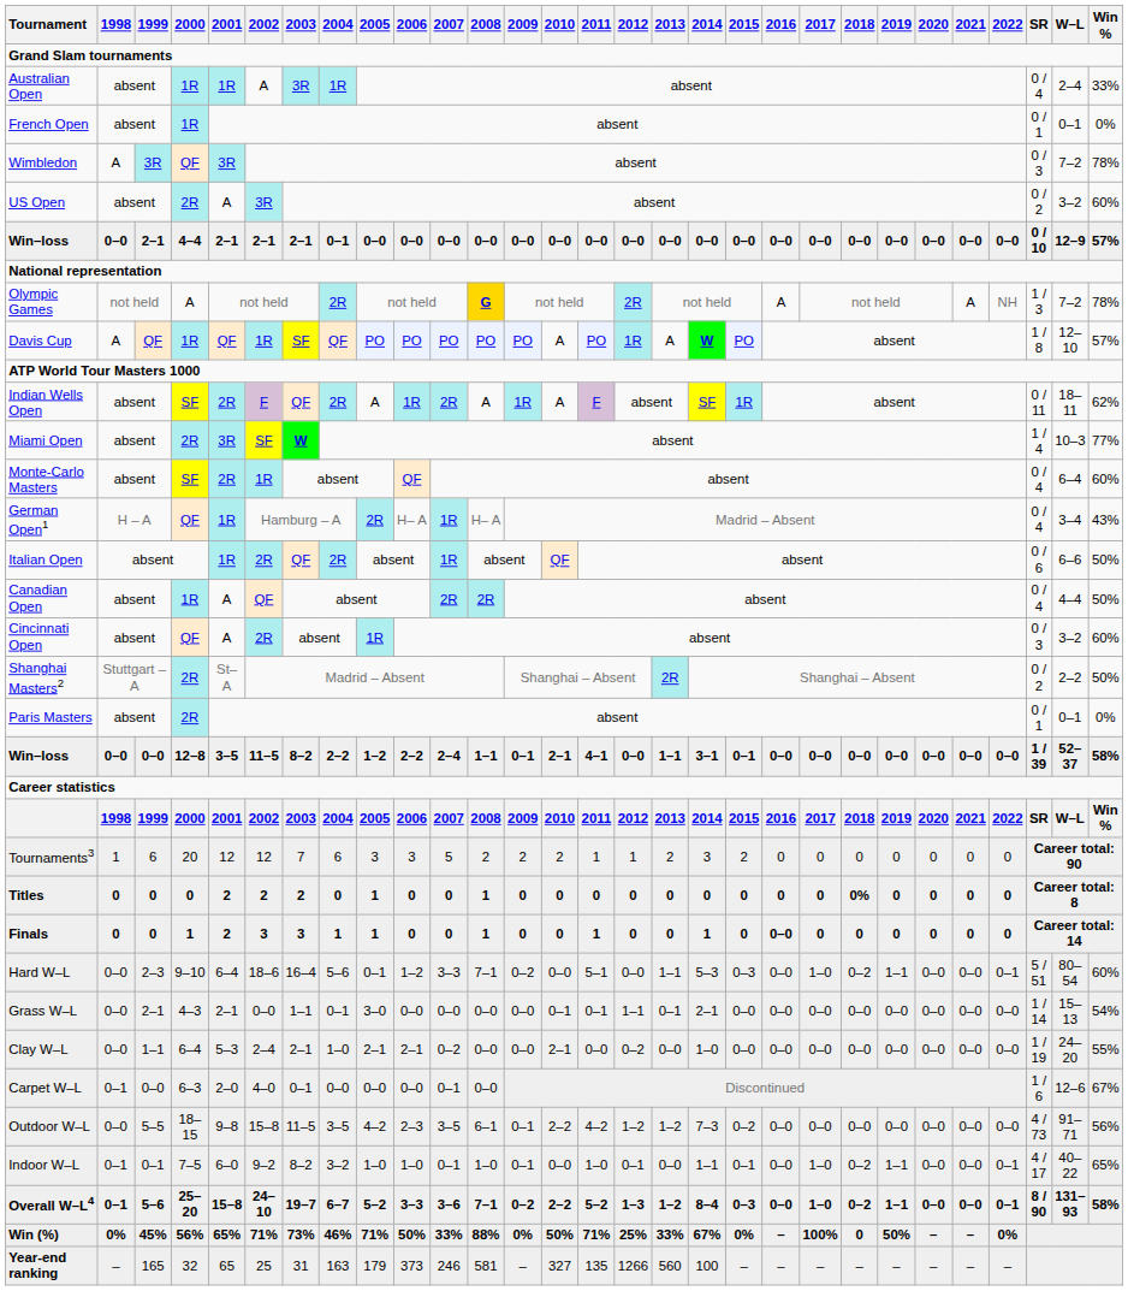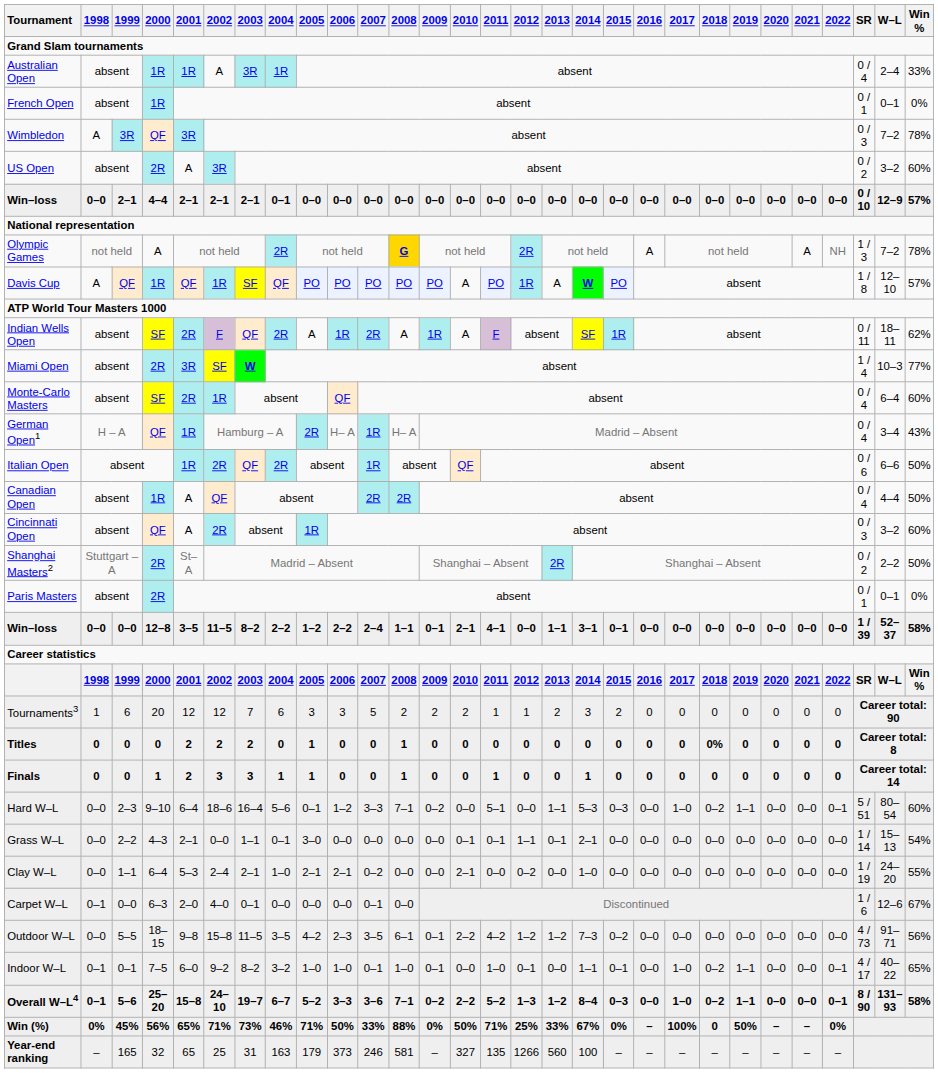 <table class="wikitable nowrap" style=text-align:center;font-size:80%>
 <tr>
 <th style="text-align:left;">Tournament</th>
 <th width=35><a href='#'>1998</a></th>
 <th width=35><a href='#'>1999</a></th>
 <th width=35><a href='#'>2000</a></th>
 <th width=35><a href='#'>2001</a></th>
 <th width=35><a href='#'>2002</a></th>
 <th width=35><a href='#'>2003</a></th>
 <th width=35><a href='#'>2004</a></th>
 <th width=35><a href='#'>2005</a></th>
 <th width=35><a href='#'>2006</a></th>
 <th width=35><a href='#'>2007</a></th>
 <th width=35><a href='#'>2008</a></th>
 <th width=35><a href='#'>2009</a></th>
 <th width=35><a href='#'>2010</a></th>
 <th width=35><a href='#'>2011</a></th>
 <th width=35><a href='#'>2012</a></th>
 <th width=35><a href='#'>2013</a></th>
 <th width=35><a href='#'>2014</a></th>
 <th width=35><a href='#'>2015</a></th>
 <th width=35><a href='#'>2016</a></th>
 <th width=35><a href='#'>2017</a></th>
 <th width=35><a href='#'>2018</a></th>
 <th width=35><a href='#'>2019</a></th>
 <th width=35><a href='#'>2020</a></th>
 <th width=35><a href='#'>2021</a></th>
 <th width=35><a href='#'>2022</a></th>
 <th width=35>SR</th>
 <th width=30>W–L</th>
 <th width=30>Win %</th>
 </tr>
 <tr>
 <td colspan="29" style="text-align:left;"><strong>Grand Slam tournaments</strong></td>
 </tr>
 <tr>
 <td align=left><a href='#'>Australian Open</a></td>
 <td colspan=2>absent</td>
 <td bgcolor=afeeee><a href='#'>1R</a></td>
 <td bgcolor=afeeee><a href='#'>1R</a></td>
 <td>A</td>
 <td bgcolor=afeeee><a href='#'>3R</a></td>
 <td bgcolor=afeeee><a href='#'>1R</a></td>
 <td colspan=18>absent</td>
 <td>0 / 4</td>
 <td>2–4</td>
 <td>33%</td>
 </tr>
 <tr>
 <td align=left><a href='#'>French Open</a></td>
 <td colspan=2>absent</td>
 <td bgcolor=afeeee><a href='#'>1R</a></td>
 <td colspan=22>absent</td>
 <td>0 / 1</td>
 <td>0–1</td>
 <td>0%</td>
 </tr>
 <tr>
 <td align=left><a href='#'>Wimbledon</a></td>
 <td>A</td>
 <td bgcolor=afeeee><a href='#'>3R</a></td>
 <td style="background:blanchedalmond;"><a href='#'>QF</a></td>
 <td bgcolor=afeeee><a href='#'>3R</a></td>
 <td colspan=21>absent</td>
 <td>0 / 3</td>
 <td>7–2</td>
 <td>78%</td>
 </tr>
 <tr>
 <td align=left><a href='#'>US Open</a></td>
 <td colspan=2>absent</td>
 <td bgcolor=afeeee><a href='#'>2R</a></td>
 <td>A</td>
 <td bgcolor=afeeee><a href='#'>3R</a></td>
 <td colspan=20>absent</td>
 <td>0 / 2</td>
 <td>3–2</td>
 <td>60%</td>
 </tr>
 <tr style="font-weight:bold; background:#efefef;">
 <td style=text-align:left>Win–loss</td>
 <td>0–0</td>
 <td>2–1</td>
 <td>4–4</td>
 <td>2–1</td>
 <td>2–1</td>
 <td>2–1</td>
 <td>0–1</td>
 <td>0–0</td>
 <td>0–0</td>
 <td>0–0</td>
 <td>0–0</td>
 <td>0–0</td>
 <td>0–0</td>
 <td>0–0</td>
 <td>0–0</td>
 <td>0–0</td>
 <td>0–0</td>
 <td>0–0</td>
 <td>0–0</td>
 <td>0–0</td>
 <td>0–0</td>
 <td>0–0</td>
 <td>0–0</td>
 <td>0–0</td>
 <td>0–0</td>
 <td>0 / 10</td>
 <td>12–9</td>
 <td>57%</td>
 </tr>
 <tr>
 <td colspan="29" style="text-align:left;"><strong>National representation</strong></td>
 </tr>
 <tr>
 <td align=left><a href='#'>Olympic Games</a></td>
 <td colspan=2 style=color:#767676>not held</td>
 <td>A</td>
 <td colspan=3 style=color:#767676>not held</td>
 <td bgcolor=afeeee><a href='#'>2R</a></td>
 <td colspan=3 style=color:#767676>not held</td>
 <td bgcolor=gold><a href='#'><strong>G</strong></a></td>
 <td colspan=3 style=color:#767676>not held</td>
 <td bgcolor=afeeee><a href='#'>2R</a></td>
 <td colspan=3 style=color:#767676>not held</td>
 <td>A</td>
 <td colspan=4 style=color:#767676>not held</td>
 <td>A</td>
 <td style=color:#767676>NH</td>
 <td>1 / 3</td>
 <td>7–2</td>
 <td>78%</td>
 </tr>
 <tr>
 <td align=left><a href='#'>Davis Cup</a></td>
 <td>A</td>
 <td style="background:blanchedalmond;"><a href='#'>QF</a></td>
 <td bgcolor=afeeee><a href='#'>1R</a></td>
 <td style="background:blanchedalmond;"><a href='#'>QF</a></td>
 <td bgcolor=afeeee><a href='#'>1R</a></td>
 <td style="background:yellow;"><a href='#'>SF</a></td>
 <td style="background:blanchedalmond;"><a href='#'>QF</a></td>
 <td bgcolor=ecf2ff><a href='#'>PO</a></td>
 <td bgcolor=ecf2ff><a href='#'>PO</a></td>
 <td bgcolor=ecf2ff><a href='#'>PO</a></td>
 <td bgcolor=ecf2ff><a href='#'>PO</a></td>
 <td bgcolor=ecf2ff><a href='#'>PO</a></td>
 <td>A</td>
 <td bgcolor=ecf2ff><a href='#'>PO</a></td>
 <td bgcolor=afeeee><a href='#'>1R</a></td>
 <td>A</td>
 <td style="background:lime;"><a href='#'><strong>W</strong></a></td>
 <td bgcolor=ecf2ff><a href='#'>PO</a></td>
 <td colspan=7>absent</td>
 <td>1 / 8</td>
 <td>12–10</td>
 <td>57%</td>
 </tr>
 <tr>
 <td colspan="29" style="text-align:left;"><strong>ATP World Tour Masters 1000</strong></td>
 </tr>
 <tr>
 <td align=left><a href='#'>Indian Wells Open</a></td>
 <td colspan=2>absent</td>
 <td style="background:yellow;"><a href='#'>SF</a></td>
 <td bgcolor=afeeee><a href='#'>2R</a></td>
 <td style="background:thistle;"><a href='#'>F</a></td>
 <td bgcolor=ffebcd><a href='#'>QF</a></td>
 <td bgcolor=afeeee><a href='#'>2R</a></td>
 <td>A</td>
 <td bgcolor=afeeee><a href='#'>1R</a></td>
 <td bgcolor=afeeee><a href='#'>2R</a></td>
 <td>A</td>
 <td bgcolor=afeeee><a href='#'>1R</a></td>
 <td>A</td>
 <td style="background:thistle;"><a href='#'>F</a></td>
 <td colspan=2>absent</td>
 <td style="background:yellow;"><a href='#'>SF</a></td>
 <td bgcolor=afeeee><a href='#'>1R</a></td>
 <td colspan=7>absent</td>
 <td>0 / 11</td>
 <td>18–11</td>
 <td>62%</td>
 </tr>
 <tr>
 <td align=left><a href='#'>Miami Open</a></td>
 <td colspan=2>absent</td>
 <td bgcolor=afeeee><a href='#'>2R</a></td>
 <td bgcolor=afeeee><a href='#'>3R</a></td>
 <td style="background:yellow;"><a href='#'>SF</a></td>
 <td bgcolor=lime><a href='#'><strong>W</strong></a></td>
 <td colspan=19>absent</td>
 <td>1 / 4</td>
 <td>10–3</td>
 <td>77%</td>
 </tr>
 <tr>
 <td align=left><a href='#'>Monte-Carlo Masters</a></td>
 <td colspan=2>absent</td>
 <td style="background:yellow;"><a href='#'>SF</a></td>
 <td bgcolor=afeeee><a href='#'>2R</a></td>
 <td bgcolor=afeeee><a href='#'>1R</a></td>
 <td colspan=3>absent</td>
 <td bgcolor=ffebcd><a href='#'>QF</a></td>
 <td colspan=16>absent</td>
 <td>0 / 4</td>
 <td>6–4</td>
 <td>60%</td>
 </tr>
 <tr>
 <td align=left><a href='#'>German Open</a><sup>1</sup></td>
 <td colspan=2 style=color:#767676>H – A</td>
 <td bgcolor=ffebcd><a href='#'>QF</a></td>
 <td bgcolor=afeeee><a href='#'>1R</a></td>
 <td colspan=3 style=color:#767676>Hamburg – A</td>
 <td bgcolor=afeeee><a href='#'>2R</a></td>
 <td style=color:#767676>H– A</td>
 <td bgcolor=afeeee><a href='#'>1R</a></td>
 <td style=color:#767676>H– A</td>
 <td colspan=14 style=color:#767676>Madrid – Absent</td>
 <td>0 / 4</td>
 <td>3–4</td>
 <td>43%</td>
 </tr>
 <tr>
 <td align=left><a href='#'>Italian Open</a></td>
 <td colspan=3>absent</td>
 <td bgcolor=afeeee><a href='#'>1R</a></td>
 <td bgcolor=afeeee><a href='#'>2R</a></td>
 <td bgcolor=ffebcd><a href='#'>QF</a></td>
 <td bgcolor=afeeee><a href='#'>2R</a></td>
 <td colspan=2>absent</td>
 <td bgcolor=afeeee><a href='#'>1R</a></td>
 <td colspan=2>absent</td>
 <td bgcolor=ffebcd><a href='#'>QF</a></td>
 <td colspan=12>absent</td>
 <td>0 / 6</td>
 <td>6–6</td>
 <td>50%</td>
 </tr>
 <tr>
 <td align=left><a href='#'>Canadian Open</a></td>
 <td colspan=2>absent</td>
 <td bgcolor=afeeee><a href='#'>1R</a></td>
 <td>A</td>
 <td bgcolor=ffebcd><a href='#'>QF</a></td>
 <td colspan=4>absent</td>
 <td bgcolor=afeeee><a href='#'>2R</a></td>
 <td bgcolor=afeeee><a href='#'>2R</a></td>
 <td colspan=14>absent</td>
 <td>0 / 4</td>
 <td>4–4</td>
 <td>50%</td>
 </tr>
 <tr>
 <td align=left><a href='#'>Cincinnati Open</a></td>
 <td colspan=2>absent</td>
 <td bgcolor=ffebcd><a href='#'>QF</a></td>
 <td>A</td>
 <td bgcolor=afeeee><a href='#'>2R</a></td>
 <td colspan=2>absent</td>
 <td bgcolor=afeeee><a href='#'>1R</a></td>
 <td colspan=17>absent</td>
 <td>0 / 3</td>
 <td>3–2</td>
 <td>60%</td>
 </tr>
 <tr>
 <td align=left><a href='#'>Shanghai Masters</a><sup>2</sup></td>
 <td colspan=2 style=color:#767676>Stuttgart – A</td>
 <td bgcolor=afeeee><a href='#'>2R</a></td>
 <td style=color:#767676>St– A</td>
 <td colspan=7 style=color:#767676>Madrid – Absent</td>
 <td colspan=4 style=color:#767676>Shanghai – Absent</td>
 <td bgcolor=afeeee><a href='#'>2R</a></td>
 <td colspan=9 style=color:#767676>Shanghai – Absent</td>
 <td>0 / 2</td>
 <td>2–2</td>
 <td>50%</td>
 </tr>
 <tr>
 <td align=left><a href='#'>Paris Masters</a></td>
 <td colspan=2>absent</td>
 <td bgcolor=afeeee><a href='#'>2R</a></td>
 <td colspan=22>absent</td>
 <td>0 / 1</td>
 <td>0–1</td>
 <td>0%</td>
 </tr>
 <tr style="font-weight:bold; background:#efefef;">
 <td style=text-align:left>Win–loss</td>
 <td>0–0</td>
 <td>0–0</td>
 <td>12–8</td>
 <td>3–5</td>
 <td>11–5</td>
 <td>8–2</td>
 <td>2–2</td>
 <td>1–2</td>
 <td>2–2</td>
 <td>2–4</td>
 <td>1–1</td>
 <td>0–1</td>
 <td>2–1</td>
 <td>4–1</td>
 <td>0–0</td>
 <td>1–1</td>
 <td>3–1</td>
 <td>0–1</td>
 <td>0–0</td>
 <td>0–0</td>
 <td>0–0</td>
 <td>0–0</td>
 <td>0–0</td>
 <td>0–0</td>
 <td>0–0</td>
 <td>1 / 39</td>
 <td>52–37</td>
 <td>58%</td>
 </tr>
 <tr>
 <td colspan="29" style="text-align:left;"><strong>Career statistics</strong></td>
 </tr>
 <tr>
 <th></th>
 <th><a href='#'>1998</a></th>
 <th><a href='#'>1999</a></th>
 <th><a href='#'>2000</a></th>
 <th><a href='#'>2001</a></th>
 <th><a href='#'>2002</a></th>
 <th><a href='#'>2003</a></th>
 <th><a href='#'>2004</a></th>
 <th><a href='#'>2005</a></th>
 <th><a href='#'>2006</a></th>
 <th><a href='#'>2007</a></th>
 <th><a href='#'>2008</a></th>
 <th><a href='#'>2009</a></th>
 <th><a href='#'>2010</a></th>
 <th><a href='#'>2011</a></th>
 <th><a href='#'>2012</a></th>
 <th><a href='#'>2013</a></th>
 <th><a href='#'>2014</a></th>
 <th><a href='#'>2015</a></th>
 <th><a href='#'>2016</a></th>
 <th><a href='#'>2017</a></th>
 <th><a href='#'>2018</a></th>
 <th><a href='#'>2019</a></th>
 <th><a href='#'>2020</a></th>
 <th><a href='#'>2021</a></th>
 <th><a href='#'>2022</a></th>
 <th>SR</th>
 <th width=60>W–L</th>
 <th width=40>Win %</th>
 </tr>
 <tr style="background:#efefef;">
 <td align=left>Tournaments<sup>3</sup></td>
 <td>1</td>
 <td>6</td>
 <td>20</td>
 <td>12</td>
 <td>12</td>
 <td>7</td>
 <td>6</td>
 <td>3</td>
 <td>3</td>
 <td>5</td>
 <td>2</td>
 <td>2</td>
 <td>2</td>
 <td>1</td>
 <td>1</td>
 <td>2</td>
 <td>3</td>
 <td>2</td>
 <td>0</td>
 <td>0</td>
 <td>0</td>
 <td>0</td>
 <td>0</td>
 <td>0</td>
 <td>0</td>
 <td colspan=3><strong>Career total: 90</strong></td>
 </tr>
 <tr style="font-weight:bold; background:#efefef;">
 <td style=text-align:left>Titles</td>
 <td>0</td>
 <td>0</td>
 <td>0</td>
 <td>2</td>
 <td>2</td>
 <td>2</td>
 <td>0</td>
 <td>1</td>
 <td>0</td>
 <td>0</td>
 <td>1</td>
 <td>0</td>
 <td>0</td>
 <td>0</td>
 <td>0</td>
 <td>0</td>
 <td>0</td>
 <td>0</td>
 <td>0</td>
 <td>0</td>
 <td>0%</td>
 <td>0</td>
 <td>0</td>
 <td>0</td>
 <td>0</td>
 <td colspan=3>Career total: 8</td>
 </tr>
 <tr style="font-weight:bold; background:#efefef;">
 <td style=text-align:left>Finals</td>
 <td>0</td>
 <td>0</td>
 <td>1</td>
 <td>2</td>
 <td>3</td>
 <td>3</td>
 <td>1</td>
 <td>1</td>
 <td>0</td>
 <td>0</td>
 <td>1</td>
 <td>0</td>
 <td>0</td>
 <td>1</td>
 <td>0</td>
 <td>0</td>
 <td>1</td>
 <td>0</td>
-<td>0–0</td>
+<td>0</td>
 <td>0</td>
 <td>0</td>
 <td>0</td>
 <td>0</td>
 <td>0</td>
 <td>0</td>
 <td colspan=3>Career total: 14</td>
 </tr>
 <tr style="background:#efefef;">
 <td align=left>Hard W–L</td>
 <td>0–0</td>
 <td>2–3</td>
 <td>9–10</td>
 <td>6–4</td>
 <td>18–6</td>
 <td>16–4</td>
 <td>5–6</td>
 <td>0–1</td>
 <td>1–2</td>
 <td>3–3</td>
 <td>7–1</td>
 <td>0–2</td>
 <td>0–0</td>
 <td>5–1</td>
 <td>0–0</td>
 <td>1–1</td>
 <td>5–3</td>
 <td>0–3</td>
 <td>0–0</td>
 <td>1–0</td>
 <td>0–2</td>
 <td>1–1</td>
 <td>0–0</td>
 <td>0–0</td>
 <td>0–1</td>
 <td>5 / 51</td>
 <td>80–54</td>
 <td>60%</td>
 </tr>
 <tr style="background:#efefef;">
 <td align=left>Grass W–L</td>
 <td>0–0</td>
-<td>2–1</td>
+<td>2–2</td>
 <td>4–3</td>
 <td>2–1</td>
 <td>0–0</td>
 <td>1–1</td>
 <td>0–1</td>
 <td>3–0</td>
 <td>0–0</td>
 <td>0–0</td>
 <td>0–0</td>
 <td>0–0</td>
 <td>0–1</td>
 <td>0–1</td>
 <td>1–1</td>
 <td>0–1</td>
 <td>2–1</td>
 <td>0–0</td>
 <td>0–0</td>
 <td>0–0</td>
 <td>0–0</td>
 <td>0–0</td>
 <td>0–0</td>
 <td>0–0</td>
 <td>0–0</td>
 <td>1 / 14</td>
 <td>15–13</td>
 <td>54%</td>
 </tr>
 <tr style="background:#efefef;">
 <td align=left>Clay W–L</td>
 <td>0–0</td>
 <td>1–1</td>
 <td>6–4</td>
 <td>5–3</td>
 <td>2–4</td>
 <td>2–1</td>
 <td>1–0</td>
 <td>2–1</td>
 <td>2–1</td>
 <td>0–2</td>
 <td>0–0</td>
 <td>0–0</td>
 <td>2–1</td>
 <td>0–0</td>
 <td>0–2</td>
 <td>0–0</td>
 <td>1–0</td>
 <td>0–0</td>
 <td>0–0</td>
 <td>0–0</td>
 <td>0–0</td>
 <td>0–0</td>
 <td>0–0</td>
 <td>0–0</td>
 <td>0–0</td>
 <td>1 / 19</td>
 <td>24–20</td>
 <td>55%</td>
 </tr>
 <tr style="background:#efefef;">
 <td align=left>Carpet W–L</td>
 <td>0–1</td>
 <td>0–0</td>
 <td>6–3</td>
 <td>2–0</td>
 <td>4–0</td>
 <td>0–1</td>
 <td>0–0</td>
 <td>0–0</td>
 <td>0–0</td>
 <td>0–1</td>
 <td>0–0</td>
 <td colspan=14 style=color:#767676>Discontinued</td>
 <td>1 / 6</td>
 <td>12–6</td>
 <td>67%</td>
 </tr>
 <tr style="background:#efefef;">
 <td align=left>Outdoor W–L</td>
 <td>0–0</td>
 <td>5–5</td>
 <td>18–15</td>
 <td>9–8</td>
 <td>15–8</td>
 <td>11–5</td>
 <td>3–5</td>
 <td>4–2</td>
 <td>2–3</td>
 <td>3–5</td>
 <td>6–1</td>
 <td>0–1</td>
 <td>2–2</td>
 <td>4–2</td>
 <td>1–2</td>
 <td>1–2</td>
 <td>7–3</td>
 <td>0–2</td>
 <td>0–0</td>
 <td>0–0</td>
 <td>0–0</td>
 <td>0–0</td>
 <td>0–0</td>
 <td>0–0</td>
 <td>0–0</td>
 <td>4 / 73</td>
 <td>91–71</td>
 <td>56%</td>
 </tr>
 <tr style="background:#efefef;">
 <td align=left>Indoor W–L</td>
 <td>0–1</td>
 <td>0–1</td>
 <td>7–5</td>
 <td>6–0</td>
 <td>9–2</td>
 <td>8–2</td>
 <td>3–2</td>
 <td>1–0</td>
 <td>1–0</td>
 <td>0–1</td>
 <td>1–0</td>
 <td>0–1</td>
 <td>0–0</td>
 <td>1–0</td>
 <td>0–1</td>
 <td>0–0</td>
 <td>1–1</td>
 <td>0–1</td>
 <td>0–0</td>
 <td>1–0</td>
 <td>0–2</td>
 <td>1–1</td>
 <td>0–0</td>
 <td>0–0</td>
 <td>0–1</td>
 <td>4 / 17</td>
 <td>40–22</td>
 <td>65%</td>
 </tr>
 <tr style="font-weight:bold; background:#efefef;">
 <td style=text-align:left>Overall W–L<span><sup>4</sup></span></td>
 <td>0–1</td>
 <td>5–6</td>
 <td>25–20</td>
 <td>15–8</td>
 <td>24–10</td>
 <td>19–7</td>
 <td>6–7</td>
 <td>5–2</td>
 <td>3–3</td>
 <td>3–6</td>
 <td>7–1</td>
 <td>0–2</td>
 <td>2–2</td>
 <td>5–2</td>
 <td>1–3</td>
 <td>1–2</td>
 <td>8–4</td>
 <td>0–3</td>
 <td>0–0</td>
 <td>1–0</td>
 <td>0–2</td>
 <td>1–1</td>
 <td>0–0</td>
 <td>0–0</td>
 <td>0–1</td>
 <td>8 / 90</td>
 <td>131–93</td>
 <td>58%</td>
 </tr>
 <tr style="font-weight:bold; background:#efefef;">
 <td style=text-align:left>Win (%)</td>
 <td>0%</td>
 <td>45%</td>
 <td>56%</td>
 <td>65%</td>
 <td>71%</td>
 <td>73%</td>
 <td>46%</td>
 <td>71%</td>
 <td>50%</td>
 <td>33%</td>
 <td>88%</td>
 <td>0%</td>
 <td>50%</td>
 <td>71%</td>
 <td>25%</td>
 <td>33%</td>
 <td>67%</td>
 <td>0%</td>
 <td>–</td>
 <td>100%</td>
 <td>0</td>
 <td>50%</td>
 <td>–</td>
 <td>–</td>
 <td>0%</td>
 <td colspan=3></td>
 </tr>
 <tr style="background:#efefef;">
 <td align=left><strong>Year-end ranking</strong></td>
 <td>–</td>
 <td>165</td>
 <td>32</td>
 <td>65</td>
 <td>25</td>
 <td>31</td>
 <td>163</td>
 <td>179</td>
 <td>373</td>
 <td>246</td>
 <td>581</td>
 <td>–</td>
 <td>327</td>
 <td>135</td>
 <td>1266</td>
 <td>560</td>
 <td>100</td>
 <td>–</td>
 <td>–</td>
 <td>–</td>
 <td>–</td>
 <td>–</td>
 <td>–</td>
 <td>–</td>
 <td>–</td>
 <td colspan=3></td>
 </tr>
 </table>
